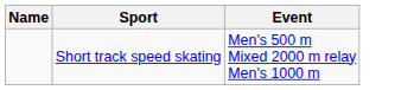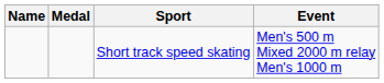 <table class="wikitable sortable" style="font-size:90%">
 <tr>
 <th>Name</th>
+<th>Medal</th>
 <th>Sport</th>
 <th>Event</th>
 </tr>
 <tr>
 <td></td>
+<td><br><br></td>
 <td><a href='#'>Short track speed skating</a></td>
 <td><a href='#'>Men's 500 m</a><br><a href='#'>Mixed 2000 m relay</a><br><a href='#'>Men's 1000 m</a></td>
 </tr>
 </table>
